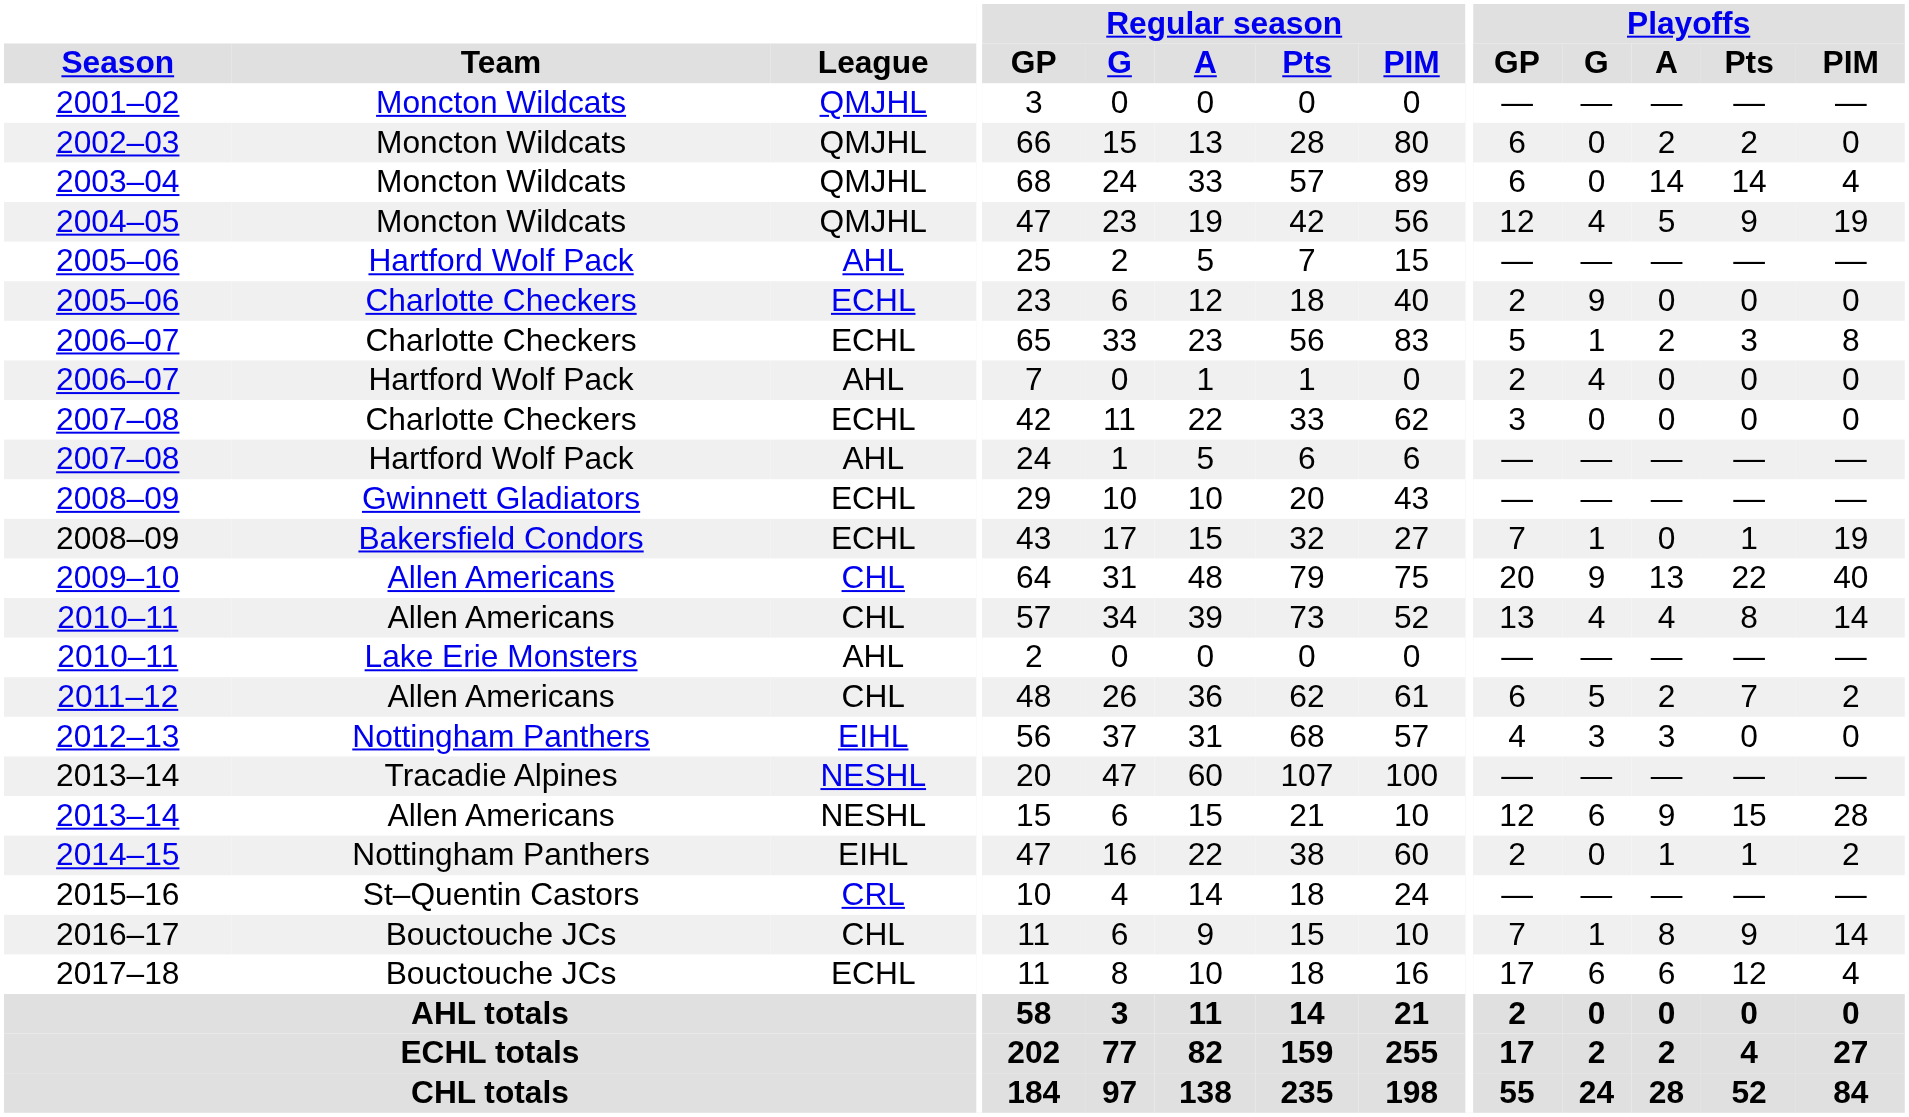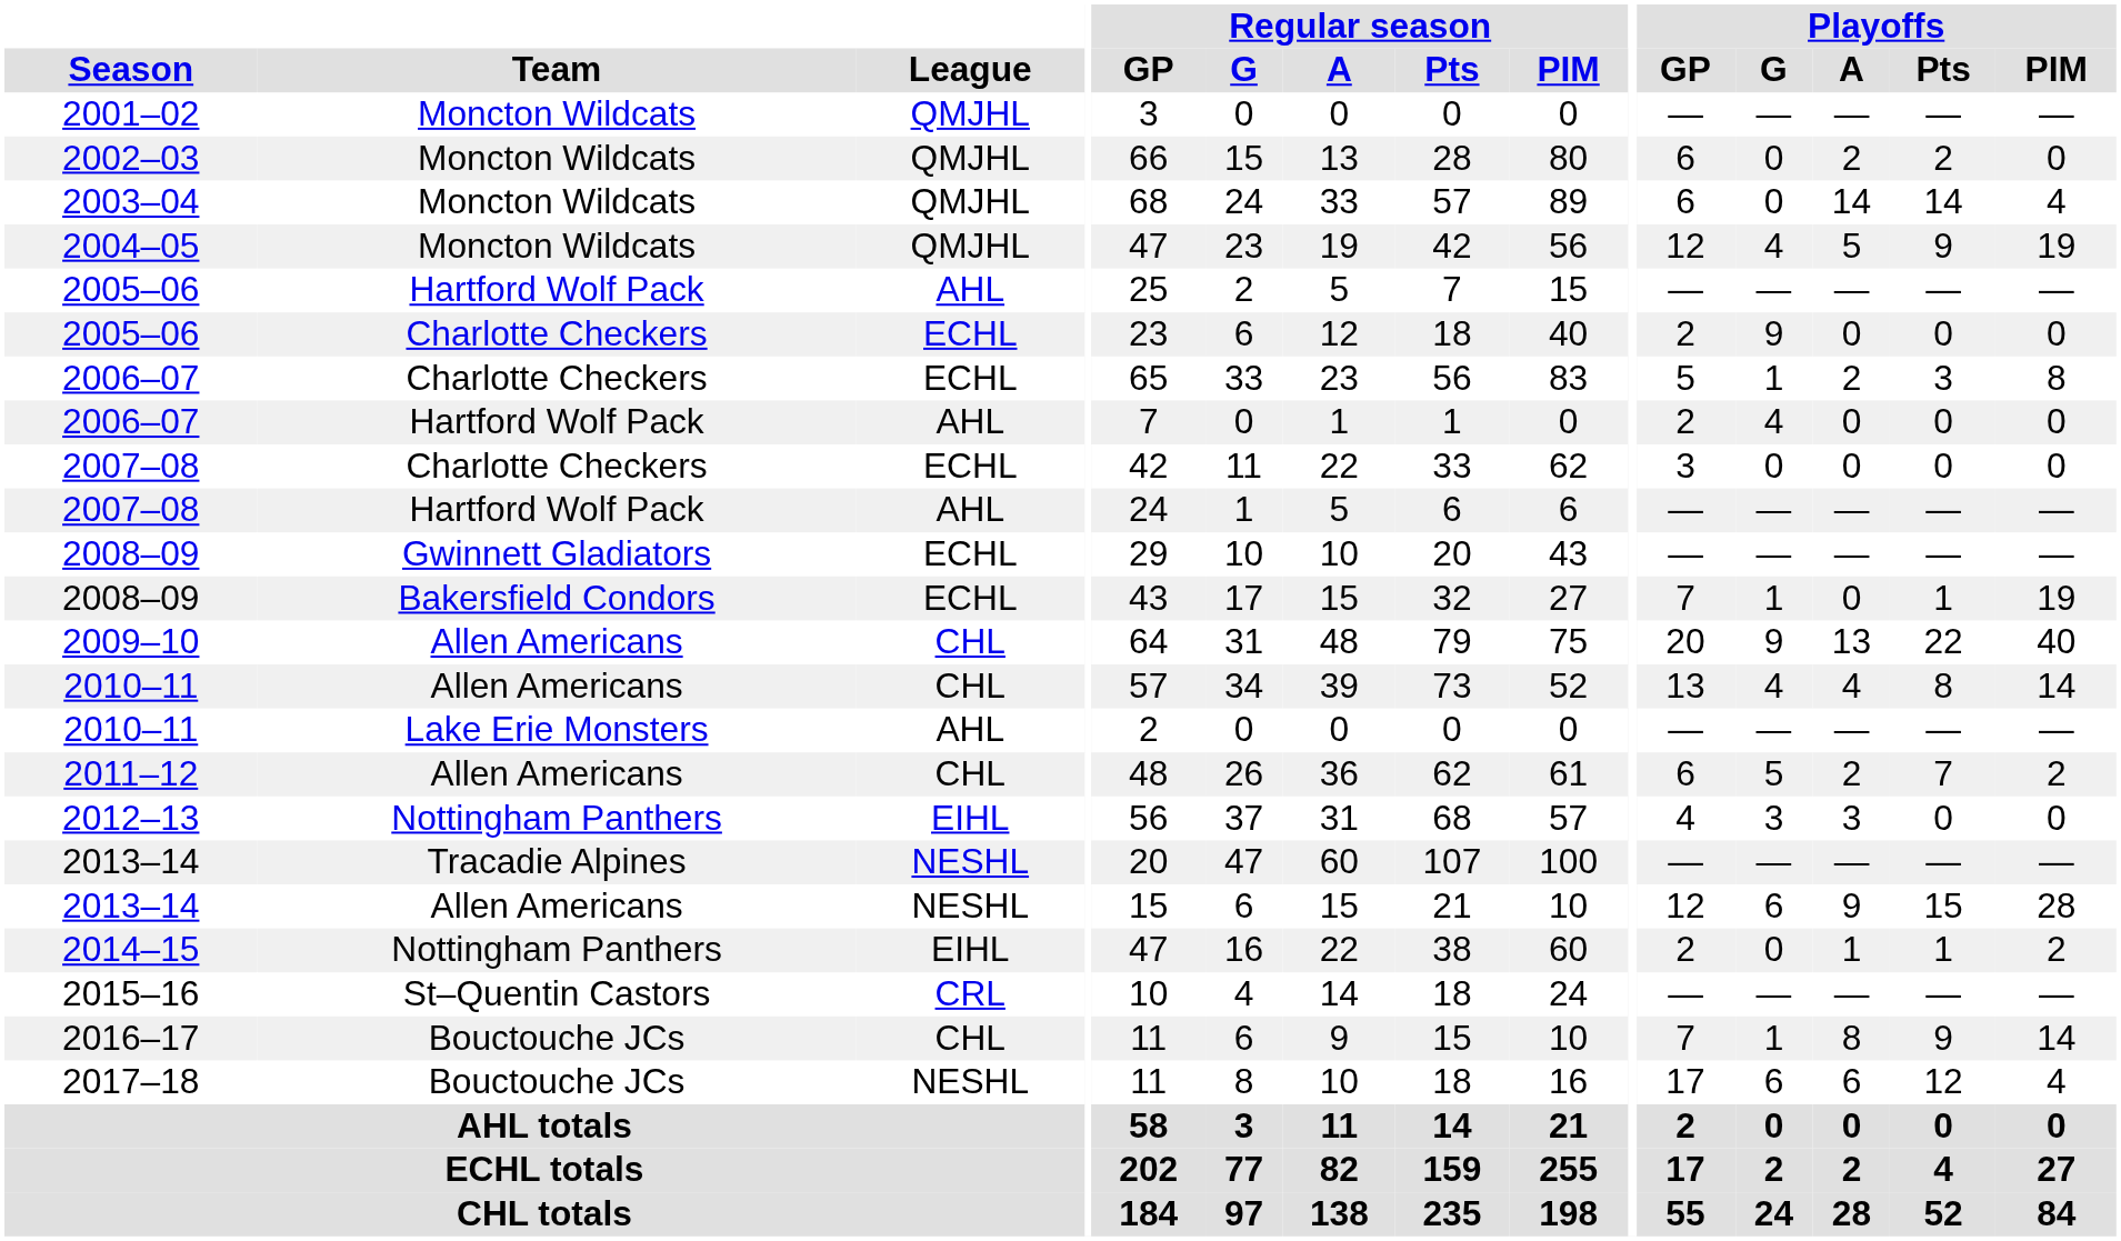 <table border="0" cellpadding="1" cellspacing="0" style="text-align:center; width:60em">
 <tr bgcolor="#e0e0e0">
 <th colspan="3" bgcolor="#ffffff"></th>
 <th rowspan="99" bgcolor="#ffffff"></th>
 <th colspan="5"><a href='#'>Regular season</a></th>
 <th rowspan="99" bgcolor="#ffffff"></th>
 <th colspan="5"><a href='#'>Playoffs</a></th>
 </tr>
 <tr bgcolor="#e0e0e0">
 <th><a href='#'>Season</a></th>
 <th>Team</th>
 <th>League</th>
 <th>GP</th>
 <th><a href='#'>G</a></th>
 <th><a href='#'>A</a></th>
 <th><a href='#'>Pts</a></th>
 <th><a href='#'>PIM</a></th>
 <th>GP</th>
 <th>G</th>
 <th>A</th>
 <th>Pts</th>
 <th>PIM</th>
 </tr>
 <tr>
 <td><a href='#'>2001–02</a></td>
 <td><a href='#'>Moncton Wildcats</a></td>
 <td><a href='#'>QMJHL</a></td>
 <td>3</td>
 <td>0</td>
 <td>0</td>
 <td>0</td>
 <td>0</td>
 <td>—</td>
 <td>—</td>
 <td>—</td>
 <td>—</td>
 <td>—</td>
 </tr>
 <tr bgcolor="#f0f0f0">
 <td><a href='#'>2002–03</a></td>
 <td>Moncton Wildcats</td>
 <td>QMJHL</td>
 <td>66</td>
 <td>15</td>
 <td>13</td>
 <td>28</td>
 <td>80</td>
 <td>6</td>
 <td>0</td>
 <td>2</td>
 <td>2</td>
 <td>0</td>
 </tr>
 <tr>
 <td><a href='#'>2003–04</a></td>
 <td>Moncton Wildcats</td>
 <td>QMJHL</td>
 <td>68</td>
 <td>24</td>
 <td>33</td>
 <td>57</td>
 <td>89</td>
 <td>6</td>
 <td>0</td>
 <td>14</td>
 <td>14</td>
 <td>4</td>
 </tr>
 <tr bgcolor="#f0f0f0">
 <td><a href='#'>2004–05</a></td>
 <td>Moncton Wildcats</td>
 <td>QMJHL</td>
 <td>47</td>
 <td>23</td>
 <td>19</td>
 <td>42</td>
 <td>56</td>
 <td>12</td>
 <td>4</td>
 <td>5</td>
 <td>9</td>
 <td>19</td>
 </tr>
 <tr>
 <td><a href='#'>2005–06</a></td>
 <td><a href='#'>Hartford Wolf Pack</a></td>
 <td><a href='#'>AHL</a></td>
 <td>25</td>
 <td>2</td>
 <td>5</td>
 <td>7</td>
 <td>15</td>
 <td>—</td>
 <td>—</td>
 <td>—</td>
 <td>—</td>
 <td>—</td>
 </tr>
 <tr bgcolor="#f0f0f0">
 <td><a href='#'>2005–06</a></td>
 <td><a href='#'>Charlotte Checkers</a></td>
 <td><a href='#'>ECHL</a></td>
 <td>23</td>
 <td>6</td>
 <td>12</td>
 <td>18</td>
 <td>40</td>
 <td>2</td>
 <td>9</td>
 <td>0</td>
 <td>0</td>
 <td>0</td>
 </tr>
 <tr>
 <td><a href='#'>2006–07</a></td>
 <td>Charlotte Checkers</td>
 <td>ECHL</td>
 <td>65</td>
 <td>33</td>
 <td>23</td>
 <td>56</td>
 <td>83</td>
 <td>5</td>
 <td>1</td>
 <td>2</td>
 <td>3</td>
 <td>8</td>
 </tr>
 <tr bgcolor="#f0f0f0">
 <td><a href='#'>2006–07</a></td>
 <td>Hartford Wolf Pack</td>
 <td>AHL</td>
 <td>7</td>
 <td>0</td>
 <td>1</td>
 <td>1</td>
 <td>0</td>
 <td>2</td>
 <td>4</td>
 <td>0</td>
 <td>0</td>
 <td>0</td>
 </tr>
 <tr>
 <td><a href='#'>2007–08</a></td>
 <td>Charlotte Checkers</td>
 <td>ECHL</td>
 <td>42</td>
 <td>11</td>
 <td>22</td>
 <td>33</td>
 <td>62</td>
 <td>3</td>
 <td>0</td>
 <td>0</td>
 <td>0</td>
 <td>0</td>
 </tr>
 <tr bgcolor="#f0f0f0">
 <td><a href='#'>2007–08</a></td>
 <td>Hartford Wolf Pack</td>
 <td>AHL</td>
 <td>24</td>
 <td>1</td>
 <td>5</td>
 <td>6</td>
 <td>6</td>
 <td>—</td>
 <td>—</td>
 <td>—</td>
 <td>—</td>
 <td>—</td>
 </tr>
 <tr>
 <td><a href='#'>2008–09</a></td>
 <td><a href='#'>Gwinnett Gladiators</a></td>
 <td>ECHL</td>
 <td>29</td>
 <td>10</td>
 <td>10</td>
 <td>20</td>
 <td>43</td>
 <td>—</td>
 <td>—</td>
 <td>—</td>
 <td>—</td>
 <td>—</td>
 </tr>
 <tr bgcolor="#f0f0f0">
 <td>2008–09</td>
 <td><a href='#'>Bakersfield Condors</a></td>
 <td>ECHL</td>
 <td>43</td>
 <td>17</td>
 <td>15</td>
 <td>32</td>
 <td>27</td>
 <td>7</td>
 <td>1</td>
 <td>0</td>
 <td>1</td>
 <td>19</td>
 </tr>
 <tr>
 <td><a href='#'>2009–10</a></td>
 <td><a href='#'>Allen Americans</a></td>
 <td><a href='#'>CHL</a></td>
 <td>64</td>
 <td>31</td>
 <td>48</td>
 <td>79</td>
 <td>75</td>
 <td>20</td>
 <td>9</td>
 <td>13</td>
 <td>22</td>
 <td>40</td>
 </tr>
 <tr bgcolor="#f0f0f0">
 <td><a href='#'>2010–11</a></td>
 <td>Allen Americans</td>
 <td>CHL</td>
 <td>57</td>
 <td>34</td>
 <td>39</td>
 <td>73</td>
 <td>52</td>
 <td>13</td>
 <td>4</td>
 <td>4</td>
 <td>8</td>
 <td>14</td>
 </tr>
 <tr>
 <td><a href='#'>2010–11</a></td>
 <td><a href='#'>Lake Erie Monsters</a></td>
 <td>AHL</td>
 <td>2</td>
 <td>0</td>
 <td>0</td>
 <td>0</td>
 <td>0</td>
 <td>—</td>
 <td>—</td>
 <td>—</td>
 <td>—</td>
 <td>—</td>
 </tr>
 <tr bgcolor="#f0f0f0">
 <td><a href='#'>2011–12</a></td>
 <td>Allen Americans</td>
 <td>CHL</td>
 <td>48</td>
 <td>26</td>
 <td>36</td>
 <td>62</td>
 <td>61</td>
 <td>6</td>
 <td>5</td>
 <td>2</td>
 <td>7</td>
 <td>2</td>
 </tr>
 <tr>
 <td><a href='#'>2012–13</a></td>
 <td><a href='#'>Nottingham Panthers</a></td>
 <td><a href='#'>EIHL</a></td>
 <td>56</td>
 <td>37</td>
 <td>31</td>
 <td>68</td>
 <td>57</td>
 <td>4</td>
 <td>3</td>
 <td>3</td>
 <td>0</td>
 <td>0</td>
 </tr>
 <tr bgcolor="#f0f0f0">
 <td>2013–14</td>
 <td>Tracadie Alpines</td>
 <td><a href='#'>NESHL</a></td>
 <td>20</td>
 <td>47</td>
 <td>60</td>
 <td>107</td>
 <td>100</td>
 <td>—</td>
 <td>—</td>
 <td>—</td>
 <td>—</td>
 <td>—</td>
 </tr>
 <tr>
 <td><a href='#'>2013–14</a></td>
 <td>Allen Americans</td>
 <td>NESHL</td>
 <td>15</td>
 <td>6</td>
 <td>15</td>
 <td>21</td>
 <td>10</td>
 <td>12</td>
 <td>6</td>
 <td>9</td>
 <td>15</td>
 <td>28</td>
 </tr>
 <tr bgcolor="#f0f0f0">
 <td><a href='#'>2014–15</a></td>
 <td>Nottingham Panthers</td>
 <td>EIHL</td>
 <td>47</td>
 <td>16</td>
 <td>22</td>
 <td>38</td>
 <td>60</td>
 <td>2</td>
 <td>0</td>
 <td>1</td>
 <td>1</td>
 <td>2</td>
 </tr>
 <tr>
 <td>2015–16</td>
 <td>St–Quentin Castors</td>
 <td><a href='#'>CRL</a></td>
 <td>10</td>
 <td>4</td>
 <td>14</td>
 <td>18</td>
 <td>24</td>
 <td>—</td>
 <td>—</td>
 <td>—</td>
 <td>—</td>
 <td>—</td>
 </tr>
 <tr bgcolor="#f0f0f0">
 <td>2016–17</td>
 <td>Bouctouche JCs</td>
 <td>CHL</td>
 <td>11</td>
 <td>6</td>
 <td>9</td>
 <td>15</td>
 <td>10</td>
 <td>7</td>
 <td>1</td>
 <td>8</td>
 <td>9</td>
 <td>14</td>
 </tr>
 <tr>
 <td>2017–18</td>
 <td>Bouctouche JCs</td>
-<td>ECHL</td>
+<td>NESHL</td>
 <td>11</td>
 <td>8</td>
 <td>10</td>
 <td>18</td>
 <td>16</td>
 <td>17</td>
 <td>6</td>
 <td>6</td>
 <td>12</td>
 <td>4</td>
 </tr>
 <tr bgcolor="#e0e0e0">
 <th colspan="3">AHL totals</th>
 <th>58</th>
 <th>3</th>
 <th>11</th>
 <th>14</th>
 <th>21</th>
 <th>2</th>
 <th>0</th>
 <th>0</th>
 <th>0</th>
 <th>0</th>
 </tr>
 <tr bgcolor="#e0e0e0">
 <th colspan="3">ECHL totals</th>
 <th>202</th>
 <th>77</th>
 <th>82</th>
 <th>159</th>
 <th>255</th>
 <th>17</th>
 <th>2</th>
 <th>2</th>
 <th>4</th>
 <th>27</th>
 </tr>
 <tr bgcolor="#e0e0e0">
 <th colspan="3">CHL totals</th>
 <th>184</th>
 <th>97</th>
 <th>138</th>
 <th>235</th>
 <th>198</th>
 <th>55</th>
 <th>24</th>
 <th>28</th>
 <th>52</th>
 <th>84</th>
 </tr>
 </table>
